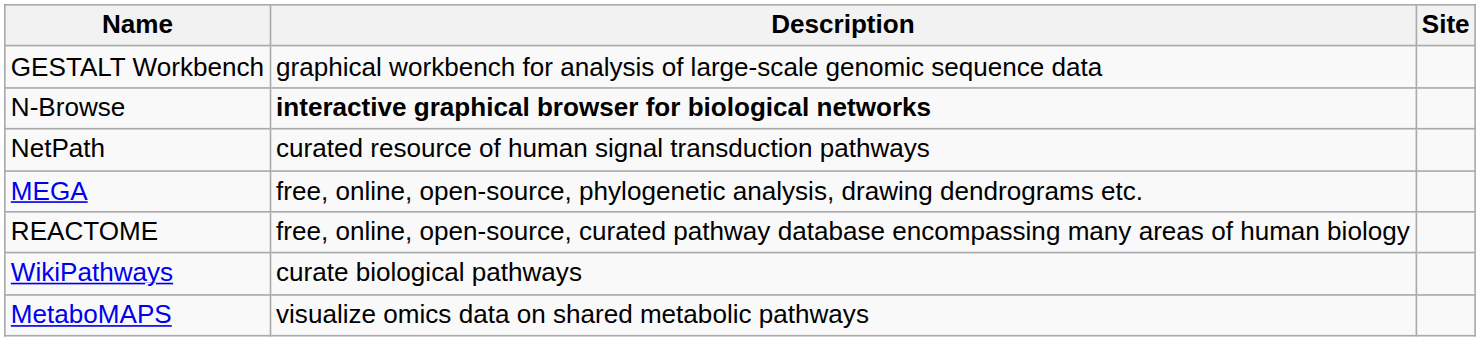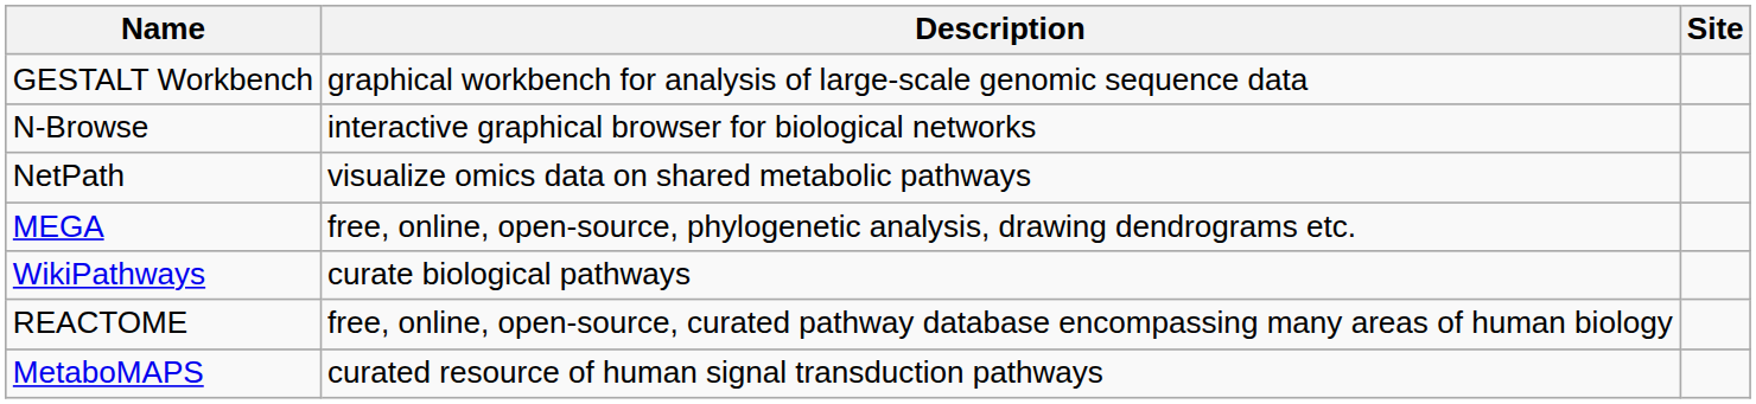 <table class="wikitable">
 <tr>
 <th>Name</th>
 <th>Description</th>
 <th>Site</th>
 </tr>
 <tr>
 <td>GESTALT Workbench</td>
 <td>graphical workbench for analysis of large-scale genomic sequence data</td>
 <td></td>
 </tr>
 <tr>
 <td>N-Browse</td>
-<td><strong>interactive graphical browser for biological networks</strong></td>
+<td>interactive graphical browser for biological networks</td>
 <td></td>
 </tr>
 <tr>
 <td>NetPath</td>
-<td>curated resource of human signal transduction pathways</td>
+<td>visualize omics data on shared metabolic pathways </td>
 <td></td>
 </tr>
 <tr>
 <td><a href='#'>MEGA</a></td>
 <td>free, online, open-source, phylogenetic analysis, drawing dendrograms etc.</td>
 <td></td>
 </tr>
 <tr>
+<td><a href='#'>WikiPathways</a></td>
+<td>curate biological pathways</td>
+<td></td>
+</tr>
+<tr>
 <td>REACTOME</td>
 <td>free, online, open-source, curated pathway database encompassing many areas of human biology</td>
 <td></td>
 </tr>
 <tr>
-<td><a href='#'>WikiPathways</a></td>
-<td>curate biological pathways</td>
-<td></td>
-</tr>
-<tr>
 <td><a href='#'>MetaboMAPS</a></td>
-<td>visualize omics data on shared metabolic pathways </td>
+<td>curated resource of human signal transduction pathways</td>
 <td></td>
 </tr>
 </table>
